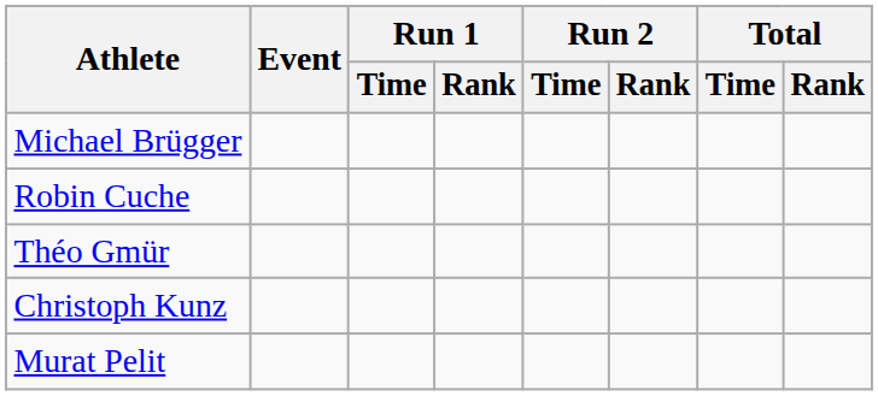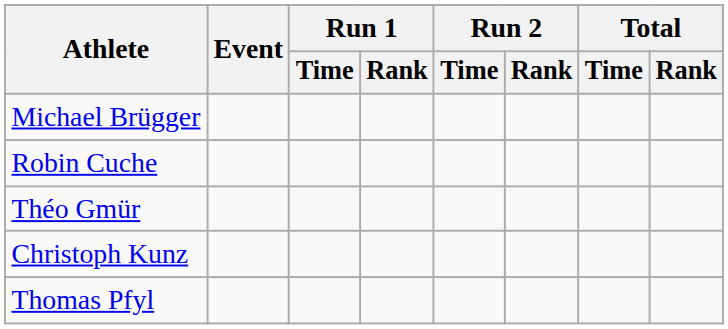 <table class="wikitable" style="font-size:90%">
 <tr>
 <th rowspan=2>Athlete</th>
 <th rowspan=2>Event</th>
 <th colspan=2>Run 1</th>
 <th colspan=2>Run 2</th>
 <th colspan=2>Total</th>
 </tr>
 <tr style="font-size:95%">
 <th>Time</th>
 <th>Rank</th>
 <th>Time</th>
 <th>Rank</th>
 <th>Time</th>
 <th>Rank</th>
 </tr>
 <tr align=center>
 <td align=left><a href='#'>Michael Brügger</a></td>
 <td></td>
 <td></td>
 <td></td>
 <td></td>
 <td></td>
 <td></td>
 <td></td>
 </tr>
 <tr align=center>
 <td align=left><a href='#'>Robin Cuche</a></td>
 <td></td>
 <td></td>
 <td></td>
 <td></td>
 <td></td>
 <td></td>
 <td></td>
 </tr>
 <tr align=center>
 <td align=left><a href='#'>Théo Gmür</a></td>
 <td></td>
 <td></td>
 <td></td>
 <td></td>
 <td></td>
 <td></td>
 <td></td>
 </tr>
 <tr align=center>
 <td align=left><a href='#'>Christoph Kunz</a></td>
 <td></td>
 <td></td>
 <td></td>
 <td></td>
 <td></td>
 <td></td>
 <td></td>
 </tr>
 <tr align=center>
-<td align=left><a href='#'>Murat Pelit</a></td>
+<td align=left><a href='#'>Thomas Pfyl</a></td>
 <td></td>
 <td></td>
 <td></td>
 <td></td>
 <td></td>
 <td></td>
 <td></td>
 </tr>
 </table>
